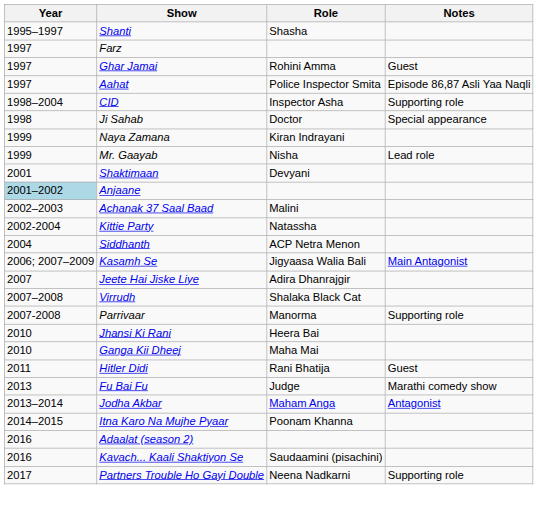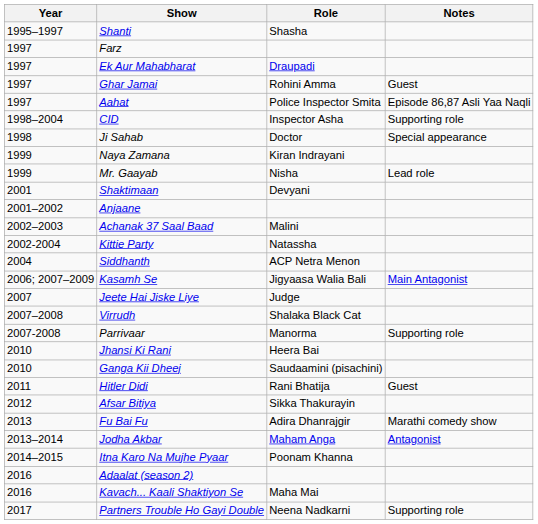 <table class="wikitable">
 <tr>
 <th>Year</th>
 <th>Show</th>
 <th>Role</th>
 <th>Notes</th>
 </tr>
 <tr>
 <td>1995–1997</td>
 <td><em><a href='#'>Shanti</a></em></td>
 <td>Shasha</td>
 <td></td>
 </tr>
 <tr>
 <td>1997</td>
 <td><em>Farz</em></td>
 <td></td>
+<td></td>
+</tr>
+<tr>
+<td>1997</td>
+<td><em><a href='#'>Ek Aur Mahabharat</a></em></td>
+<td><a href='#'>Draupadi</a></td>
 <td></td>
 </tr>
 <tr>
 <td>1997</td>
 <td><em><a href='#'>Ghar Jamai</a></em></td>
 <td>Rohini Amma</td>
 <td>Guest</td>
 </tr>
 <tr>
 <td>1997</td>
 <td><em><a href='#'>Aahat</a></em></td>
 <td>Police Inspector Smita</td>
 <td>Episode 86,87 Asli Yaa Naqli</td>
 </tr>
 <tr>
 <td>1998–2004</td>
 <td><em><a href='#'>CID</a></em></td>
 <td>Inspector Asha</td>
 <td>Supporting role</td>
 </tr>
 <tr>
 <td>1998</td>
 <td><em>Ji Sahab</em></td>
 <td>Doctor</td>
 <td>Special appearance</td>
 </tr>
 <tr>
 <td>1999</td>
 <td><em>Naya Zamana</em></td>
 <td>Kiran Indrayani</td>
 <td></td>
 </tr>
 <tr>
 <td>1999</td>
 <td><em>Mr. Gaayab</em></td>
 <td>Nisha</td>
 <td>Lead role</td>
 </tr>
 <tr>
 <td>2001</td>
 <td><em><a href='#'>Shaktimaan</a></em></td>
 <td>Devyani</td>
 <td></td>
 </tr>
 <tr>
-<td style="background: lightblue;">2001–2002</td>
+<td>2001–2002</td>
 <td><em><a href='#'>Anjaane</a></em></td>
 <td></td>
 <td></td>
 </tr>
 <tr>
 <td>2002–2003</td>
 <td><em><a href='#'>Achanak 37 Saal Baad</a></em></td>
 <td>Malini</td>
 <td></td>
 </tr>
 <tr>
 <td>2002-2004</td>
 <td><em><a href='#'>Kittie Party</a></em></td>
 <td>Natassha</td>
 <td></td>
 </tr>
 <tr>
 <td>2004</td>
 <td><em><a href='#'> Siddhanth</a></em></td>
 <td>ACP Netra Menon</td>
 <td></td>
 </tr>
 <tr>
 <td>2006; 2007–2009</td>
 <td><em><a href='#'>Kasamh Se</a></em></td>
 <td>Jigyaasa Walia Bali</td>
 <td><a href='#'>Main Antagonist</a></td>
 </tr>
 <tr>
 <td>2007</td>
 <td><em><a href='#'>Jeete Hai Jiske Liye</a></em></td>
-<td>Adira Dhanrajgir</td>
+<td>Judge</td>
 <td></td>
 </tr>
 <tr>
 <td>2007–2008</td>
 <td><em><a href='#'>Virrudh</a></em></td>
 <td>Shalaka Black Cat</td>
 <td></td>
 </tr>
 <tr>
 <td>2007-2008</td>
 <td><em>Parrivaar</em></td>
 <td>Manorma</td>
 <td>Supporting role</td>
 </tr>
 <tr>
 <td>2010</td>
 <td><em><a href='#'>Jhansi Ki Rani</a></em></td>
 <td>Heera Bai</td>
 <td></td>
 </tr>
 <tr>
 <td>2010</td>
 <td><em><a href='#'>Ganga Kii Dheej</a></em></td>
-<td>Maha Mai</td>
+<td>Saudaamini (pisachini)</td>
 <td></td>
 </tr>
 <tr>
 <td>2011</td>
 <td><em><a href='#'>Hitler Didi</a></em></td>
 <td>Rani Bhatija</td>
 <td>Guest</td>
 </tr>
 <tr>
+<td>2012</td>
+<td><em><a href='#'>Afsar Bitiya</a></em></td>
+<td>Sikka Thakurayin</td>
+<td></td>
+</tr>
+<tr>
 <td>2013</td>
 <td><em><a href='#'>Fu Bai Fu</a></em></td>
-<td>Judge</td>
+<td>Adira Dhanrajgir</td>
 <td>Marathi comedy show</td>
 </tr>
 <tr>
 <td>2013–2014</td>
 <td><em><a href='#'>Jodha Akbar</a></em></td>
 <td><a href='#'>Maham Anga</a></td>
 <td><a href='#'>Antagonist</a></td>
 </tr>
 <tr>
 <td>2014–2015</td>
 <td><em><a href='#'>Itna Karo Na Mujhe Pyaar</a></em></td>
 <td>Poonam Khanna</td>
 <td></td>
 </tr>
 <tr>
 <td>2016</td>
 <td><em><a href='#'>Adaalat (season 2)</a></em></td>
 <td></td>
 <td></td>
 </tr>
 <tr>
 <td>2016</td>
 <td><em><a href='#'>Kavach... Kaali Shaktiyon Se</a></em></td>
-<td>Saudaamini (pisachini)</td>
+<td>Maha Mai</td>
 <td></td>
 </tr>
 <tr>
 <td>2017</td>
 <td><em><a href='#'>Partners Trouble Ho Gayi Double</a></em></td>
 <td>Neena Nadkarni</td>
 <td>Supporting role</td>
 </tr>
 </table>
